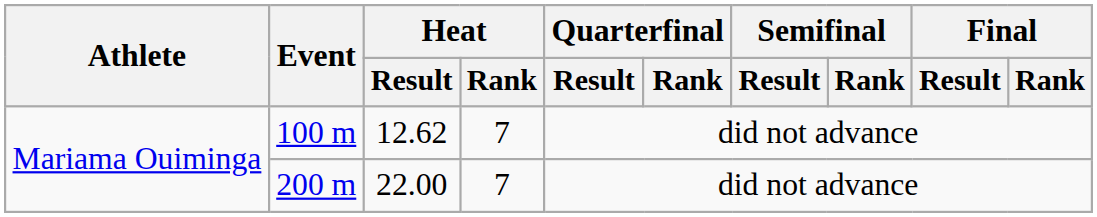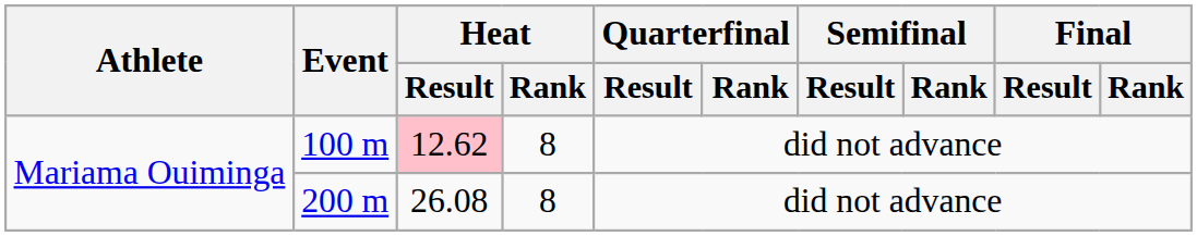 <table class=wikitable style="font-size:90%">
 <tr>
 <th rowspan="2">Athlete</th>
 <th rowspan="2">Event</th>
 <th colspan="2">Heat</th>
 <th colspan="2">Quarterfinal</th>
 <th colspan="2">Semifinal</th>
 <th colspan="2">Final</th>
 </tr>
 <tr style="font-size:95%">
 <th>Result</th>
 <th>Rank</th>
 <th>Result</th>
 <th>Rank</th>
 <th>Result</th>
 <th>Rank</th>
 <th>Result</th>
 <th>Rank</th>
 </tr>
 <tr align=center>
 <td align=left rowspan=2><a href='#'>Mariama Ouiminga</a></td>
 <td align=left><a href='#'>100 m</a></td>
-<td>12.62</td>
-<td>7</td>
+<td style="background: pink;">12.62</td>
+<td>8</td>
 <td colspan=6>did not advance</td>
 </tr>
 <tr align=center>
 <td align=left><a href='#'>200 m</a></td>
-<td>22.00</td>
-<td>7</td>
+<td>26.08</td>
+<td>8</td>
 <td colspan=6>did not advance</td>
 </tr>
 </table>
